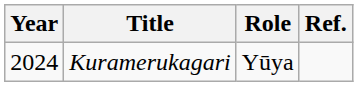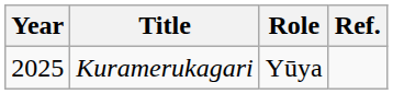 <table class="wikitable sortable plainrowheaders">
 <tr>
 <th scope="col">Year</th>
 <th scope="col">Title</th>
 <th scope="col">Role</th>
 <th scope="col" class="unsortable">Ref.</th>
 </tr>
 <tr>
-<td>2024</td>
+<td>2025</td>
 <td><em>Kuramerukagari</em></td>
 <td>Yūya</td>
 <td></td>
 </tr>
 </table>
